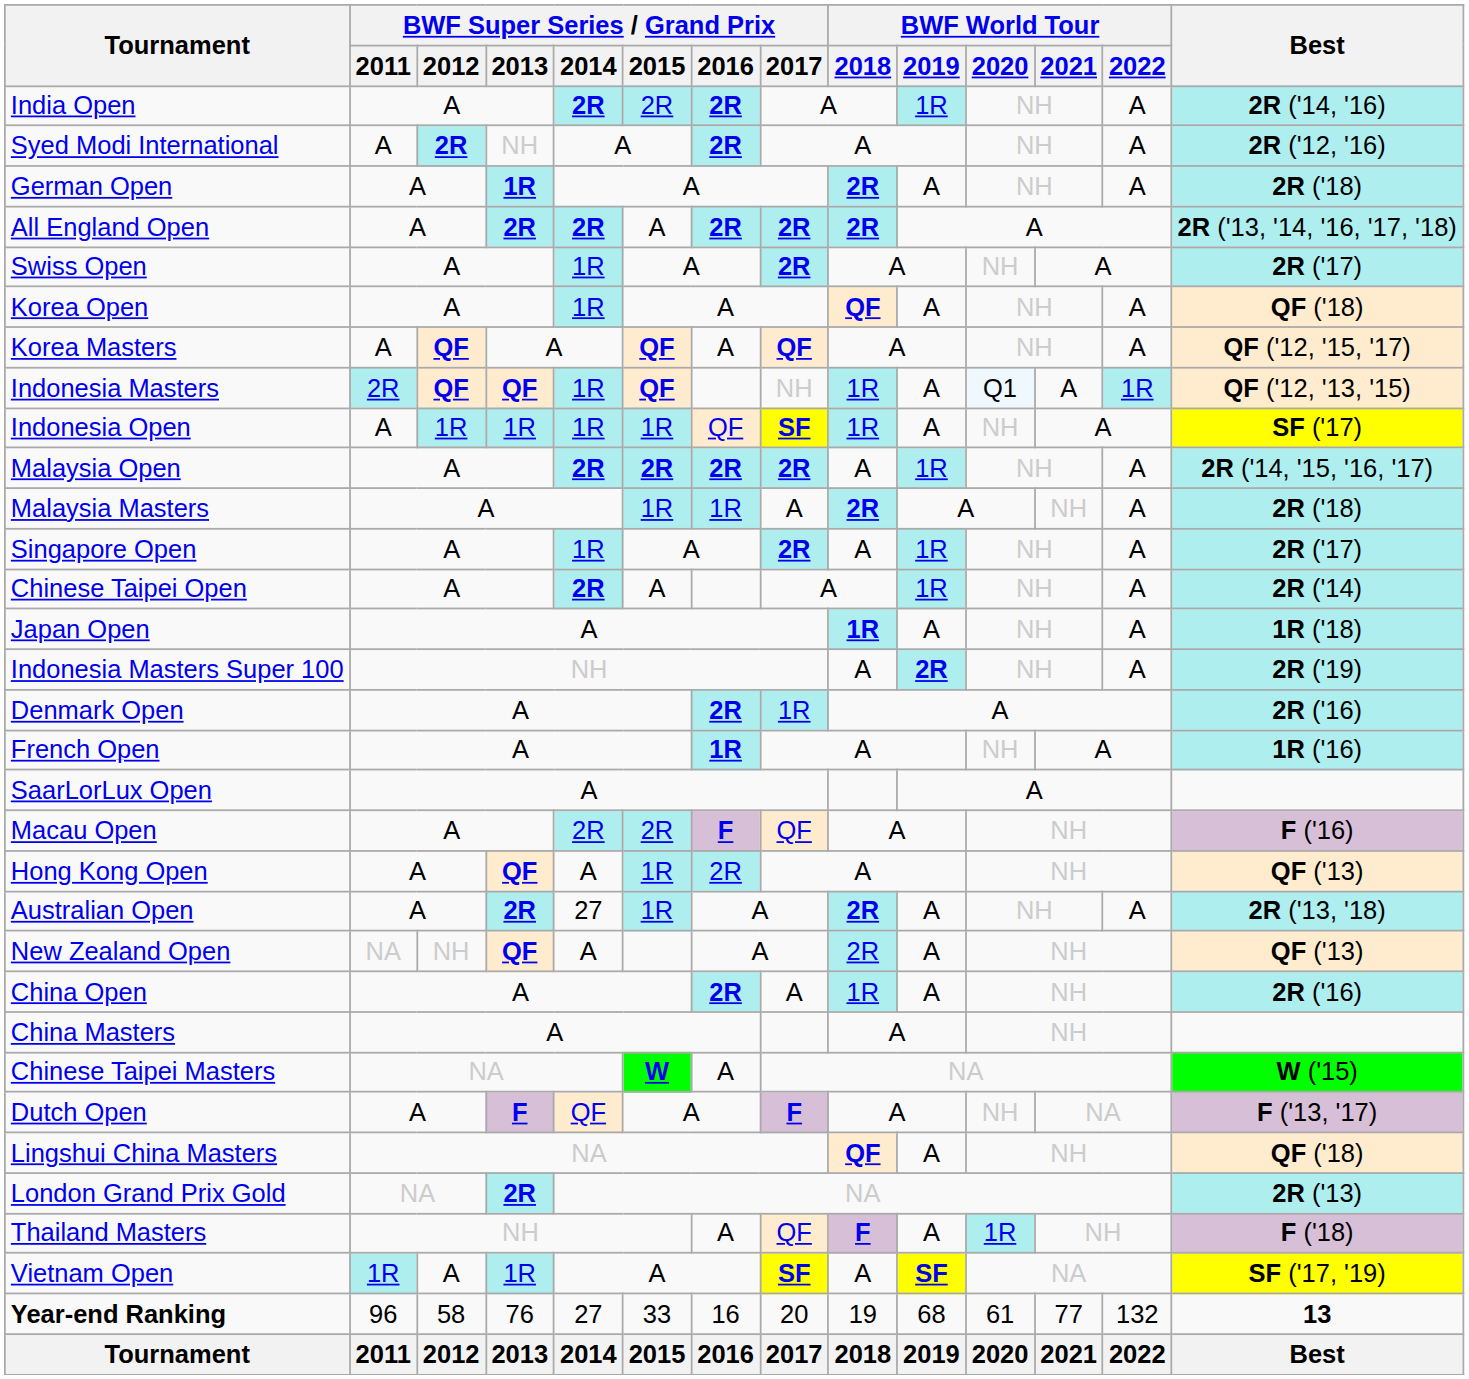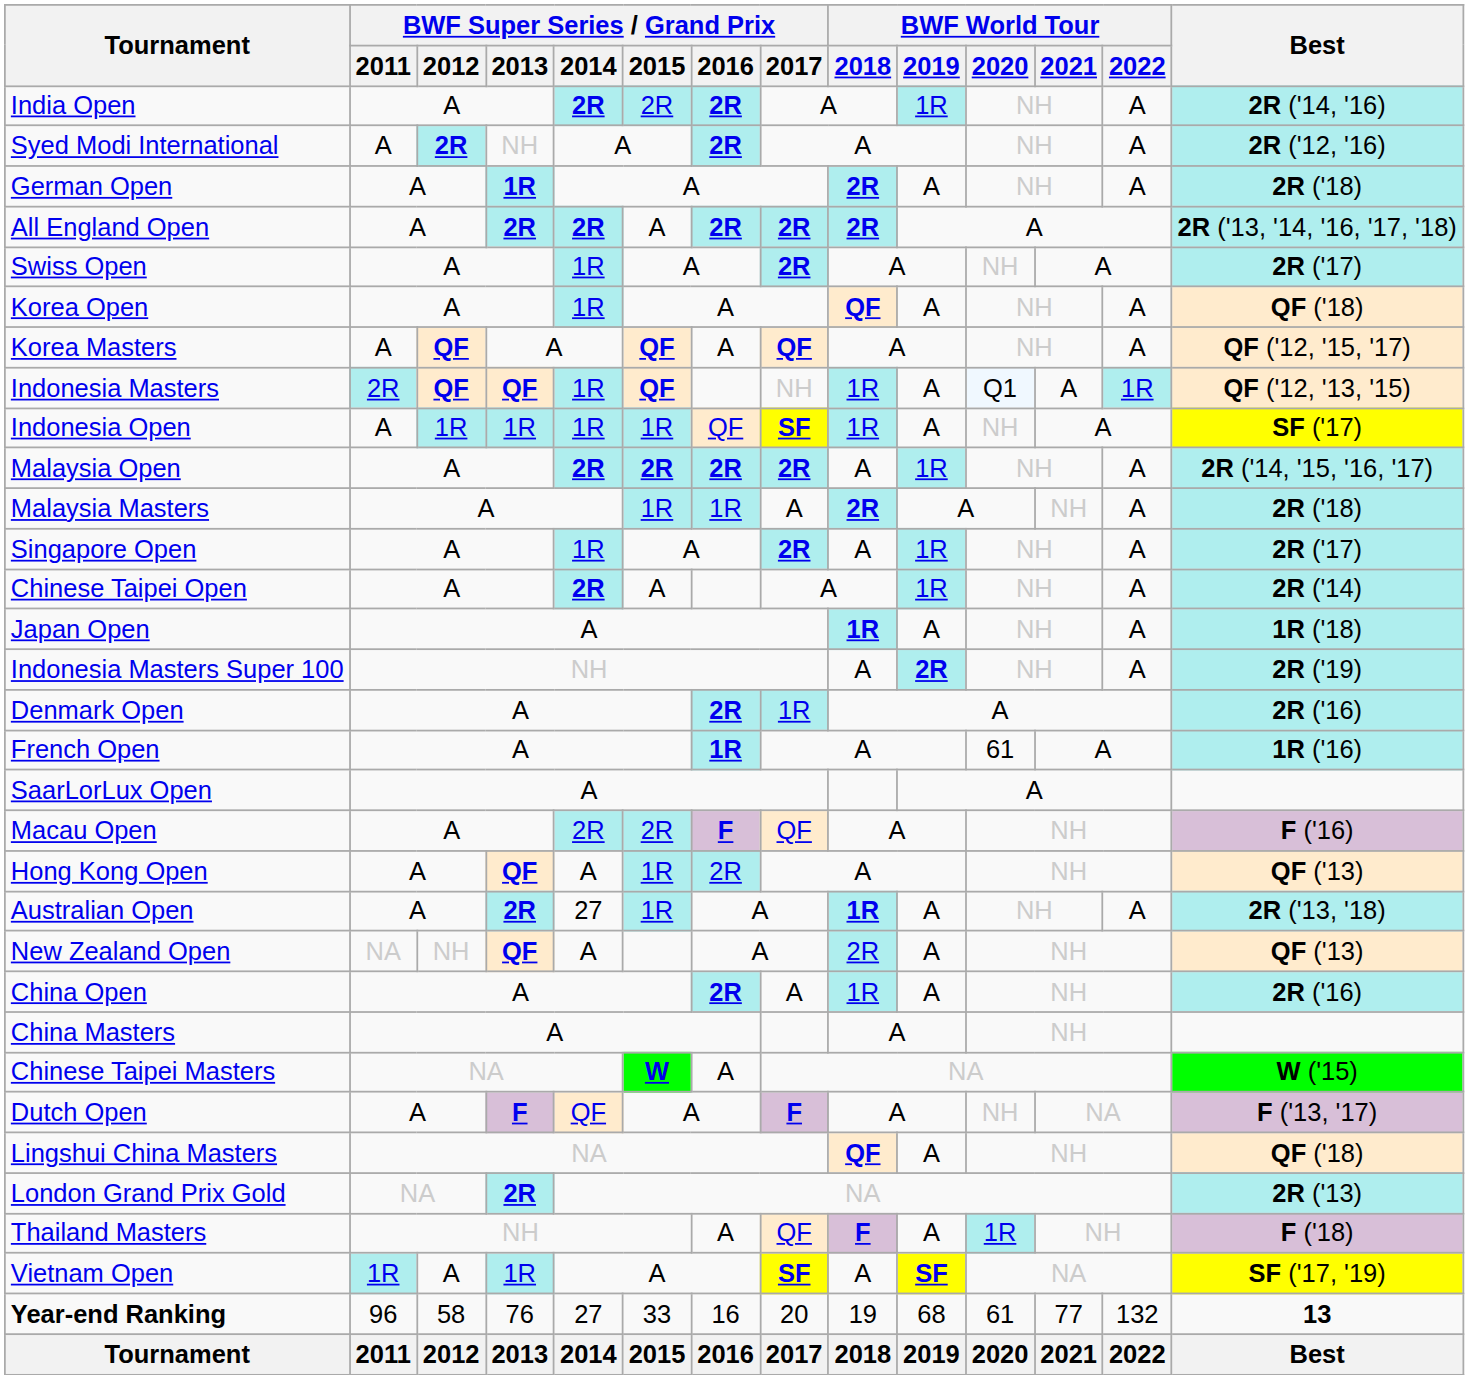 <table class="wikitable" style="font-size: 90%; text-align:center">
 <tr>
 <th rowspan="2">Tournament</th>
 <th colspan="7"><strong><a href='#'>BWF Super Series</a> / <a href='#'>Grand Prix</a></strong></th>
 <th colspan="5"><strong><a href='#'>BWF World Tour</a></strong></th>
 <th rowspan="2">Best</th>
 </tr>
 <tr>
 <th>2011</th>
 <th>2012</th>
 <th>2013</th>
 <th>2014</th>
 <th>2015</th>
 <th>2016</th>
 <th>2017</th>
 <th><a href='#'>2018</a></th>
 <th><a href='#'>2019</a></th>
 <th><a href='#'>2020</a></th>
 <th><a href='#'>2021</a></th>
 <th><a href='#'>2022</a></th>
 </tr>
 <tr>
 <td align=left><a href='#'>India Open</a></td>
 <td colspan="3">A</td>
 <td bgcolor=AFEEEE><a href='#'><strong>2R</strong></a></td>
 <td bgcolor=AFEEEE><a href='#'>2R</a></td>
 <td bgcolor=AFEEEE><a href='#'><strong>2R</strong></a></td>
 <td colspan="2">A</td>
 <td bgcolor=AFEEEE><a href='#'>1R</a></td>
 <td colspan="2" style=color:#ccc>NH</td>
 <td>A</td>
 <td bgcolor=AFEEEE><strong>2R</strong> ('14, '16)</td>
 </tr>
 <tr>
 <td align=left><a href='#'>Syed Modi International</a></td>
 <td>A</td>
 <td bgcolor=AFEEEE><a href='#'><strong>2R</strong></a></td>
 <td style=color:#ccc>NH</td>
 <td colspan="2">A</td>
 <td bgcolor=AFEEEE><a href='#'><strong>2R</strong></a></td>
 <td colspan="3">A</td>
 <td colspan="2" style=color:#ccc>NH</td>
 <td>A</td>
 <td bgcolor=AFEEEE><strong>2R</strong> ('12, '16)</td>
 </tr>
 <tr>
 <td align=left><a href='#'>German Open</a></td>
 <td colspan="2">A</td>
 <td bgcolor=AFEEEE><strong><a href='#'>1R</a></strong></td>
 <td colspan="4">A</td>
 <td bgcolor=AFEEEE><a href='#'><strong>2R</strong></a></td>
 <td>A</td>
 <td colspan=2 style=color:#ccc>NH</td>
 <td>A</td>
 <td bgcolor=AFEEEE><strong>2R</strong> ('18)</td>
 </tr>
 <tr>
 <td align=left><a href='#'>All England Open</a></td>
 <td colspan="2">A</td>
 <td bgcolor=AFEEEE><a href='#'><strong>2R</strong></a></td>
 <td bgcolor=AFEEEE><a href='#'><strong>2R</strong></a></td>
 <td>A</td>
 <td bgcolor=AFEEEE><a href='#'><strong>2R</strong></a></td>
 <td bgcolor=AFEEEE><a href='#'><strong>2R</strong></a></td>
 <td bgcolor=AFEEEE><a href='#'><strong>2R</strong></a></td>
 <td colspan="4">A</td>
 <td bgcolor=AFEEEE><strong>2R</strong> ('13, '14, '16, '17, '18)</td>
 </tr>
 <tr>
 <td align=left><a href='#'>Swiss Open</a></td>
 <td colspan="3">A</td>
 <td bgcolor=AFEEEE><a href='#'>1R</a></td>
 <td colspan="2">A</td>
 <td bgcolor=AFEEEE><a href='#'><strong>2R</strong></a></td>
 <td colspan="2">A</td>
 <td style=color:#ccc>NH</td>
 <td colspan="2">A</td>
 <td bgcolor=AFEEEE><strong>2R</strong> ('17)</td>
 </tr>
 <tr>
 <td align=left><a href='#'>Korea Open</a></td>
 <td colspan="3">A</td>
 <td bgcolor=AFEEEE><a href='#'>1R</a></td>
 <td colspan="3">A</td>
 <td bgcolor=FFEBCD><a href='#'><strong>QF</strong></a></td>
 <td>A</td>
 <td colspan="2" style=color:#ccc>NH</td>
 <td>A</td>
 <td bgcolor=FFEBCD><strong>QF</strong> ('18)</td>
 </tr>
 <tr>
 <td align=left><a href='#'>Korea Masters</a></td>
 <td>A</td>
 <td bgcolor=FFEBCD><a href='#'><strong>QF</strong></a></td>
 <td colspan="2">A</td>
 <td bgcolor=FFEBCD><a href='#'><strong>QF</strong></a></td>
 <td>A</td>
 <td bgcolor=FFEBCD><a href='#'><strong>QF</strong></a></td>
 <td colspan="2">A</td>
 <td colspan="2" style=color:#ccc>NH</td>
 <td>A</td>
 <td bgcolor=FFEBCD><strong>QF</strong> ('12, '15, '17)</td>
 </tr>
 <tr>
 <td align=left><a href='#'>Indonesia Masters</a></td>
 <td bgcolor=AFEEEE><a href='#'>2R</a></td>
 <td bgcolor=FFEBCD><a href='#'><strong>QF</strong></a></td>
 <td bgcolor=FFEBCD><a href='#'><strong>QF</strong></a></td>
 <td bgcolor=AFEEEE><a href='#'>1R</a></td>
 <td bgcolor=FFEBCD><a href='#'><strong>QF</strong></a></td>
 <td><a href='#'></a></td>
 <td style=color:#ccc>NH</td>
 <td bgcolor=AFEEEE><a href='#'>1R</a></td>
 <td>A</td>
 <td 2020; bgcolor=F0F8FF>Q1</td>
 <td>A</td>
 <td bgcolor=AFEEEE><a href='#'>1R</a></td>
 <td bgcolor=FFEBCD><strong>QF</strong> ('12, '13, '15)</td>
 </tr>
 <tr>
 <td align=left><a href='#'>Indonesia Open</a></td>
 <td>A</td>
 <td bgcolor=AFEEEE><a href='#'>1R</a></td>
 <td bgcolor=AFEEEE><a href='#'>1R</a></td>
 <td bgcolor=AFEEEE><a href='#'>1R</a></td>
 <td bgcolor=AFEEEE><a href='#'>1R</a></td>
 <td bgcolor=FFEBCD><a href='#'>QF</a></td>
 <td bgcolor=FFFF00><a href='#'><strong>SF</strong></a></td>
 <td bgcolor=AFEEEE><a href='#'>1R</a></td>
 <td>A</td>
 <td style=color:#ccc>NH</td>
 <td colspan="2">A</td>
 <td bgcolor=FFFF00><strong>SF</strong> ('17)</td>
 </tr>
 <tr>
 <td align=left><a href='#'>Malaysia Open</a></td>
 <td colspan="3">A</td>
 <td bgcolor=AFEEEE><a href='#'><strong>2R</strong></a></td>
 <td bgcolor=AFEEEE><a href='#'><strong>2R</strong></a></td>
 <td bgcolor=AFEEEE><a href='#'><strong>2R</strong></a></td>
 <td bgcolor=AFEEEE><a href='#'><strong>2R</strong></a></td>
 <td>A</td>
 <td bgcolor=AFEEEE><a href='#'>1R</a></td>
 <td colspan="2" style=color:#ccc>NH</td>
 <td>A</td>
 <td bgcolor=AFEEEE><strong>2R</strong> ('14, '15, '16, '17)</td>
 </tr>
 <tr>
 <td align=left><a href='#'>Malaysia Masters</a></td>
 <td colspan="4">A</td>
 <td bgcolor=AFEEEE><a href='#'>1R</a></td>
 <td bgcolor=AFEEEE><a href='#'>1R</a></td>
 <td>A</td>
 <td bgcolor=AFEEEE><a href='#'><strong>2R</strong></a></td>
 <td colspan=2>A</td>
 <td style=color:#ccc>NH</td>
 <td>A</td>
 <td bgcolor=AFEEEE><strong>2R</strong> ('18)</td>
 </tr>
 <tr>
 <td align=left><a href='#'>Singapore Open</a></td>
 <td colspan="3">A</td>
 <td bgcolor=AFEEEE><a href='#'>1R</a></td>
 <td colspan="2">A</td>
 <td bgcolor=AFEEEE><a href='#'><strong>2R</strong></a></td>
 <td>A</td>
 <td bgcolor=AFEEEE><a href='#'>1R</a></td>
 <td colspan="2" style=color:#ccc>NH</td>
 <td>A</td>
 <td bgcolor=AFEEEE><strong>2R</strong> ('17)</td>
 </tr>
 <tr>
 <td align=left><a href='#'>Chinese Taipei Open</a></td>
 <td colspan="3">A</td>
 <td bgcolor=AFEEEE><a href='#'><strong>2R</strong></a></td>
 <td>A</td>
 <td><a href='#'></a></td>
 <td colspan="2">A</td>
 <td bgcolor=AFEEEE><a href='#'>1R</a></td>
 <td colspan="2" style=color:#ccc>NH</td>
 <td>A</td>
 <td bgcolor=AFEEEE><strong>2R</strong> ('14)</td>
 </tr>
 <tr>
 <td align=left><a href='#'>Japan Open</a></td>
 <td colspan="7">A</td>
 <td bgcolor=AFEEEE><a href='#'><strong>1R</strong></a></td>
 <td>A</td>
 <td colspan="2" style=color:#ccc>NH</td>
 <td>A</td>
 <td bgcolor=AFEEEE><strong>1R</strong> ('18)</td>
 </tr>
 <tr>
 <td align=left><a href='#'>Indonesia Masters Super 100</a></td>
 <td colspan="7" style=color:#ccc>NH</td>
 <td>A</td>
 <td bgcolor=AFEEEE><a href='#'><strong>2R</strong></a></td>
 <td colspan="2" style=color:#ccc>NH</td>
 <td>A</td>
 <td bgcolor=AFEEEE><strong>2R</strong> ('19)</td>
 </tr>
 <tr>
 <td align=left><a href='#'>Denmark Open</a></td>
 <td colspan="5">A</td>
 <td bgcolor=AFEEEE><a href='#'><strong>2R</strong></a></td>
 <td bgcolor=AFEEEE><a href='#'>1R</a></td>
 <td colspan="5">A</td>
 <td bgcolor=AFEEEE><strong>2R</strong> ('16)</td>
 </tr>
 <tr>
 <td align=left><a href='#'>French Open</a></td>
 <td colspan="5">A</td>
 <td bgcolor=AFEEEE><a href='#'><strong>1R</strong></a></td>
 <td colspan="3">A</td>
-<td style=color:#ccc>NH</td>
+<td 2020;>61</td>
 <td colspan="2">A</td>
 <td bgcolor=AFEEEE><strong>1R</strong> ('16)</td>
 </tr>
 <tr>
 <td align=left><a href='#'>SaarLorLux Open</a></td>
 <td colspan="7">A</td>
 <td><a href='#'></a></td>
 <td colspan="4">A</td>
 <td></td>
 </tr>
 <tr>
 <td align=left><a href='#'>Macau Open</a></td>
 <td colspan="3">A</td>
 <td bgcolor=AFEEEE><a href='#'>2R</a></td>
 <td bgcolor=AFEEEE><a href='#'>2R</a></td>
 <td bgcolor=D8BFD8><a href='#'><strong>F</strong></a></td>
 <td bgcolor=FFEBCD><a href='#'>QF</a></td>
 <td colspan="2">A</td>
 <td colspan="3" style=color:#ccc>NH</td>
 <td bgcolor=D8BFD8><strong>F</strong> ('16)</td>
 </tr>
 <tr>
 <td align=left><a href='#'>Hong Kong Open</a></td>
 <td colspan="2">A</td>
 <td bgcolor=FFEBCD><a href='#'><strong>QF</strong></a></td>
 <td>A</td>
 <td bgcolor=AFEEEE><a href='#'>1R</a></td>
 <td bgcolor=AFEEEE><a href='#'>2R</a></td>
 <td colspan="3">A</td>
 <td colspan="3" style=color:#ccc>NH</td>
 <td bgcolor=FFEBCD><strong>QF</strong> ('13)</td>
 </tr>
 <tr>
 <td align=left><a href='#'>Australian Open</a></td>
 <td colspan="2">A</td>
 <td bgcolor=AFEEEE><a href='#'><strong>2R</strong></a></td>
 <td 2014;>27</td>
 <td bgcolor=AFEEEE><a href='#'>1R</a></td>
 <td colspan="2">A</td>
-<td bgcolor=AFEEEE><a href='#'><strong>2R</strong></a></td>
+<td bgcolor=AFEEEE><a href='#'><strong>1R</strong></a></td>
 <td>A</td>
 <td colspan="2" style=color:#ccc>NH</td>
 <td>A</td>
 <td bgcolor=AFEEEE><strong>2R</strong> ('13, '18)</td>
 </tr>
 <tr>
 <td align=left><a href='#'>New Zealand Open</a></td>
 <td style=color:#ccc>NA</td>
 <td style=color:#ccc>NH</td>
 <td bgcolor=FFEBCD><a href='#'><strong>QF</strong></a></td>
 <td>A</td>
 <td><a href='#'></a></td>
 <td colspan="2">A</td>
 <td bgcolor=AFEEEE><a href='#'>2R</a></td>
 <td>A</td>
 <td colspan="3" style=color:#ccc>NH</td>
 <td bgcolor=FFEBCD><strong>QF</strong> ('13)</td>
 </tr>
 <tr>
 <td align=left><a href='#'>China Open</a></td>
 <td colspan="5">A</td>
 <td bgcolor=AFEEEE><a href='#'><strong>2R</strong></a></td>
 <td>A</td>
 <td bgcolor=AFEEEE><a href='#'>1R</a></td>
 <td>A</td>
 <td colspan="3" style=color:#ccc>NH</td>
 <td bgcolor=AFEEEE><strong>2R</strong> ('16)</td>
 </tr>
 <tr>
 <td align=left><a href='#'>China Masters</a></td>
 <td colspan="6">A</td>
 <td><a href='#'></a></td>
 <td colspan="2">A</td>
 <td colspan="3" style=color:#ccc>NH</td>
 <td></td>
 </tr>
 <tr>
 <td align=left><a href='#'>Chinese Taipei Masters</a></td>
 <td colspan="4" style=color:#ccc>NA</td>
 <td bgcolor=00FF00><a href='#'><strong>W</strong></a></td>
 <td>A</td>
 <td colspan="6" style=color:#ccc>NA</td>
 <td bgcolor=00FF00><strong>W</strong> ('15)</td>
 </tr>
 <tr>
 <td align=left><a href='#'>Dutch Open</a></td>
 <td colspan="2">A</td>
 <td bgcolor=D8BFD8><a href='#'><strong>F</strong></a></td>
 <td bgcolor=FFEBCD><a href='#'>QF</a></td>
 <td colspan="2">A</td>
 <td bgcolor=D8BFD8><a href='#'><strong>F</strong></a></td>
 <td colspan="2">A</td>
 <td style=color:#ccc>NH</td>
 <td colspan="2" style=color:#ccc>NA</td>
 <td bgcolor=D8BFD8><strong>F</strong> ('13, '17)</td>
 </tr>
 <tr>
 <td align=left><a href='#'>Lingshui China Masters</a></td>
 <td colspan="7" style=color:#ccc>NA</td>
 <td bgcolor=FFEBCD><a href='#'><strong>QF</strong></a></td>
 <td>A</td>
 <td colspan="3" style=color:#ccc>NH</td>
 <td bgcolor=FFEBCD><strong>QF</strong> ('18)</td>
 </tr>
 <tr>
 <td align=left><a href='#'>London Grand Prix Gold</a></td>
 <td colspan="2" style=color:#ccc>NA</td>
 <td bgcolor=AFEEEE><strong><a href='#'>2R</a></strong></td>
 <td colspan="9" style=color:#ccc>NA</td>
 <td bgcolor=AFEEEE><strong>2R</strong> ('13)</td>
 </tr>
 <tr>
 <td align=left><a href='#'>Thailand Masters</a></td>
 <td colspan="5" style=color:#ccc>NH</td>
 <td>A</td>
 <td bgcolor=FFEBCD><a href='#'>QF</a></td>
 <td bgcolor=D8BFD8><a href='#'><strong>F</strong></a></td>
 <td>A</td>
 <td bgcolor=AFEEEE><a href='#'>1R</a></td>
 <td colspan="2" style=color:#ccc>NH</td>
 <td bgcolor=D8BFD8><strong>F</strong> ('18)</td>
 </tr>
 <tr>
 <td align=left><a href='#'>Vietnam Open</a></td>
 <td bgcolor=AFEEEE><a href='#'>1R</a></td>
 <td>A</td>
 <td bgcolor=AFEEEE><a href='#'>1R</a></td>
 <td colspan="3">A</td>
 <td bgcolor=FFFF00><a href='#'><strong>SF</strong></a></td>
 <td>A</td>
 <td bgcolor=FFFF00><a href='#'><strong>SF</strong></a></td>
 <td colspan="3" style=color:#ccc>NA</td>
 <td bgcolor=FFFF00><strong>SF</strong> ('17, '19)</td>
 </tr>
 <tr>
 <td align=left><strong>Year-end Ranking</strong></td>
 <td 2011;>96</td>
 <td 2012;>58</td>
 <td 2013;>76</td>
 <td 2014;>27</td>
 <td 2015;>33</td>
 <td 2016;>16</td>
 <td 2017;>20</td>
 <td 2018;>19</td>
 <td 2019;>68</td>
 <td 2020;>61</td>
 <td 2021;>77</td>
 <td 2022;>132</td>
 <td Best;><strong>13</strong></td>
 </tr>
 <tr>
 <th>Tournament</th>
 <th>2011</th>
 <th>2012</th>
 <th>2013</th>
 <th>2014</th>
 <th>2015</th>
 <th>2016</th>
 <th>2017</th>
 <th>2018</th>
 <th>2019</th>
 <th>2020</th>
 <th>2021</th>
 <th>2022</th>
 <th>Best</th>
 </tr>
 </table>
